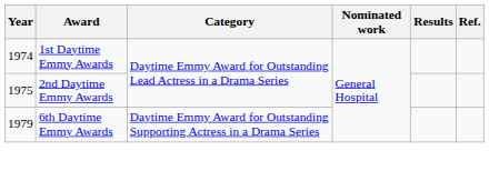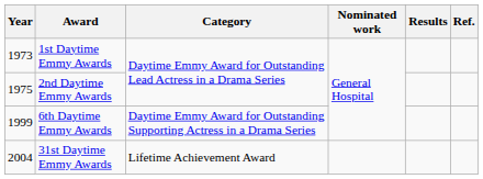 <table class="wikitable sortable">
 <tr>
 <th scope="col">Year</th>
 <th scope="col">Award</th>
 <th scope="col">Category</th>
 <th scope="col">Nominated work</th>
 <th scope="col">Results</th>
 <th>Ref.</th>
 </tr>
 <tr>
-<td>1974</td>
+<td>1973</td>
 <td><a href='#'>1st Daytime Emmy Awards</a></td>
 <td rowspan="2"><a href='#'>Daytime Emmy Award for Outstanding Lead Actress in a Drama Series</a></td>
 <td rowspan="3"><a href='#'>General Hospital</a></td>
 <td></td>
 <td></td>
 </tr>
 <tr>
 <td>1975</td>
 <td><a href='#'>2nd Daytime Emmy Awards</a></td>
 <td></td>
 <td></td>
 </tr>
 <tr>
-<td>1979</td>
+<td>1999</td>
 <td><a href='#'>6th Daytime Emmy Awards</a></td>
 <td><a href='#'>Daytime Emmy Award for Outstanding Supporting Actress in a Drama Series</a></td>
 <td></td>
 <td></td>
 </tr>
+<tr>
+<td>2004</td>
+<td><a href='#'>31st Daytime Emmy Awards</a></td>
+<td>Lifetime Achievement Award</td>
+<td></td>
+<td></td>
+<td></td>
+</tr>
 </table>
